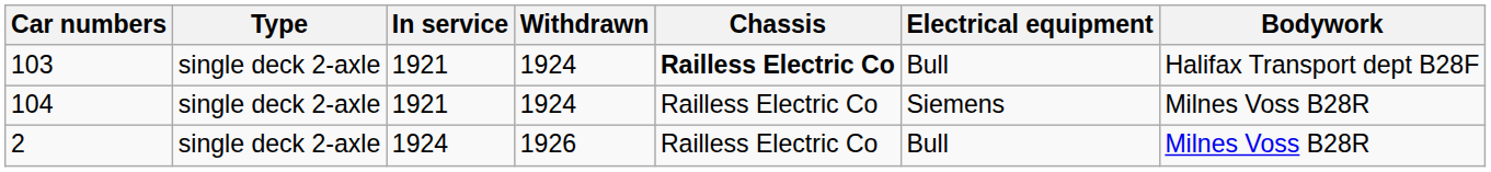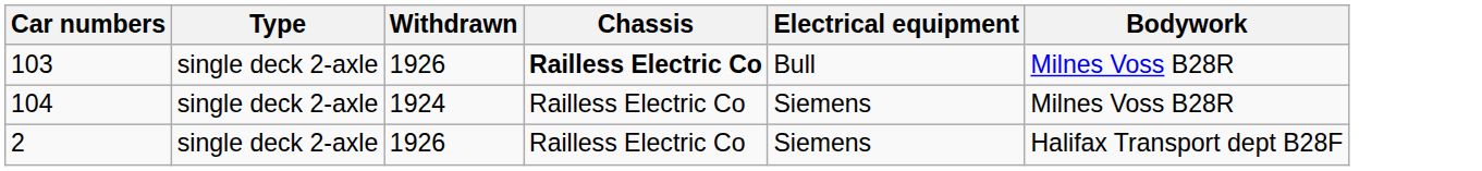 <table class="wikitable">
 <tr>
 <th>Car numbers</th>
 <th>Type</th>
-<th>In service</th>
 <th>Withdrawn</th>
 <th>Chassis</th>
 <th>Electrical equipment</th>
 <th>Bodywork</th>
 </tr>
 <tr>
 <td>103</td>
 <td>single deck 2-axle</td>
-<td>1921</td>
-<td>1924</td>
+<td>1926</td>
 <td><strong>Railless Electric Co</strong></td>
 <td>Bull</td>
-<td>Halifax Transport dept B28F</td>
+<td><a href='#'>Milnes Voss</a> B28R</td>
 </tr>
 <tr>
 <td>104</td>
 <td>single deck 2-axle</td>
-<td>1921</td>
 <td>1924</td>
 <td>Railless Electric Co</td>
 <td>Siemens</td>
 <td>Milnes Voss B28R</td>
 </tr>
 <tr>
 <td>2</td>
 <td>single deck 2-axle</td>
-<td>1924</td>
 <td>1926</td>
 <td>Railless Electric Co</td>
-<td>Bull</td>
-<td><a href='#'>Milnes Voss</a> B28R</td>
+<td>Siemens</td>
+<td>Halifax Transport dept B28F</td>
 </tr>
 </table>
